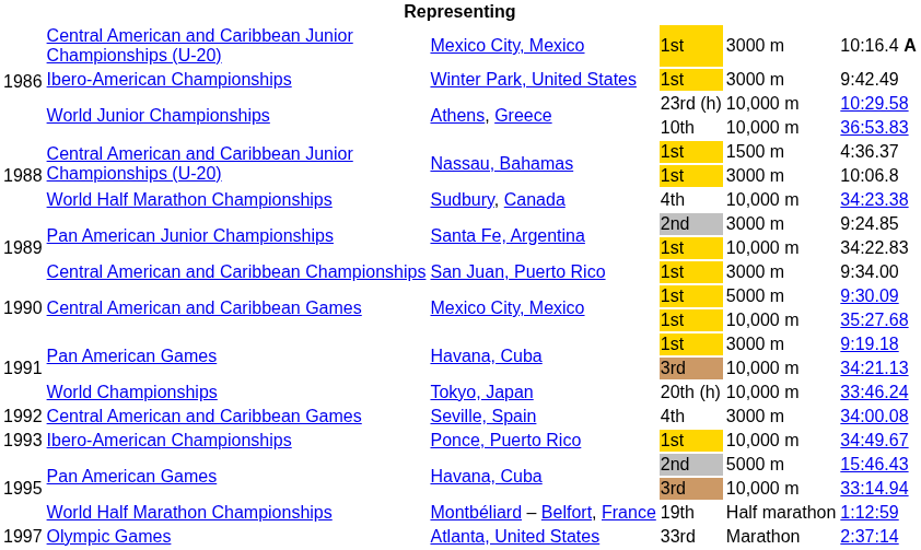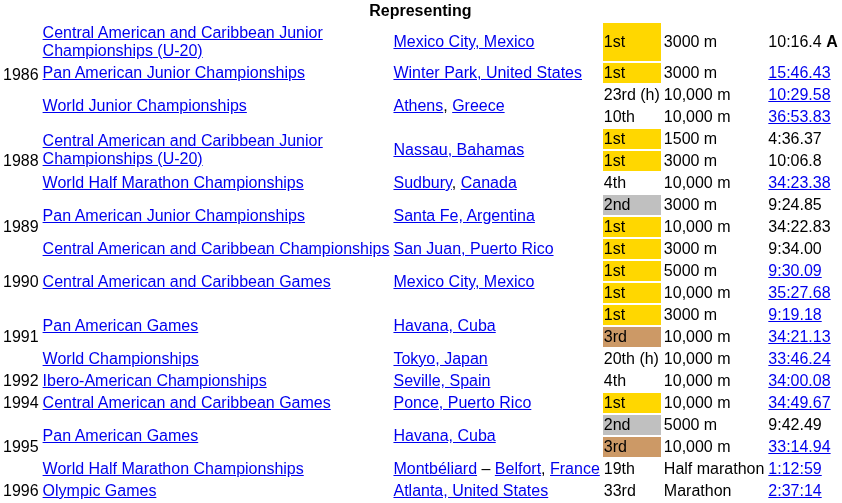 <table>
 <tr>
 <th colspan="6">Representing </th>
 </tr>
 <tr>
 <td rowspan=4>1986</td>
 <td><a href='#'>Central American and Caribbean Junior<br>Championships (U-20)</a></td>
 <td><a href='#'>Mexico City, Mexico</a></td>
 <td bgcolor=gold>1st</td>
 <td>3000 m</td>
 <td>10:16.4 <strong>A</strong></td>
 </tr>
 <tr>
-<td><a href='#'>Ibero-American Championships</a></td>
+<td><a href='#'>Pan American Junior Championships</a></td>
 <td><a href='#'>Winter Park, United States</a></td>
 <td bgcolor=gold>1st</td>
 <td>3000 m</td>
-<td>9:42.49</td>
+<td><a href='#'>15:46.43</a></td>
 </tr>
 <tr>
 <td rowspan=2><a href='#'>World Junior Championships</a></td>
 <td rowspan=2><a href='#'>Athens</a>, <a href='#'>Greece</a></td>
 <td>23rd (h)</td>
 <td>10,000 m</td>
 <td><a href='#'>10:29.58</a></td>
 </tr>
 <tr>
 <td>10th</td>
 <td>10,000 m</td>
 <td><a href='#'>36:53.83</a></td>
 </tr>
 <tr>
 <td rowspan = "3">1988</td>
 <td rowspan = "2"><a href='#'>Central American and Caribbean Junior<br>Championships (U-20)</a></td>
 <td rowspan = "2"><a href='#'>Nassau, Bahamas</a></td>
 <td bgcolor=gold>1st</td>
 <td>1500 m</td>
 <td>4:36.37</td>
 </tr>
 <tr>
 <td bgcolor=gold>1st</td>
 <td>3000 m</td>
 <td>10:06.8</td>
 </tr>
 <tr>
 <td><a href='#'>World Half Marathon Championships</a></td>
 <td><a href='#'>Sudbury</a>, <a href='#'>Canada</a></td>
 <td>4th</td>
 <td>10,000 m</td>
 <td><a href='#'>34:23.38</a></td>
 </tr>
 <tr>
 <td rowspan=3>1989</td>
 <td rowspan=2><a href='#'>Pan American Junior Championships</a></td>
 <td rowspan=2><a href='#'>Santa Fe, Argentina</a></td>
 <td bgcolor=silver>2nd</td>
 <td>3000 m</td>
 <td>9:24.85</td>
 </tr>
 <tr>
 <td bgcolor=gold>1st</td>
 <td>10,000 m</td>
 <td>34:22.83</td>
 </tr>
 <tr>
 <td><a href='#'>Central American and Caribbean Championships</a></td>
 <td><a href='#'>San Juan, Puerto Rico</a></td>
 <td bgcolor=gold>1st</td>
 <td>3000 m</td>
 <td>9:34.00</td>
 </tr>
 <tr>
 <td rowspan=2>1990</td>
 <td rowspan=2><a href='#'>Central American and Caribbean Games</a></td>
 <td rowspan=2><a href='#'>Mexico City, Mexico</a></td>
 <td bgcolor=gold>1st</td>
 <td>5000 m</td>
 <td><a href='#'>9:30.09</a></td>
 </tr>
 <tr>
 <td bgcolor=gold>1st</td>
 <td>10,000 m</td>
 <td><a href='#'>35:27.68</a></td>
 </tr>
 <tr>
 <td rowspan=3>1991</td>
 <td rowspan=2><a href='#'>Pan American Games</a></td>
 <td rowspan=2><a href='#'>Havana, Cuba</a></td>
 <td bgcolor=gold>1st</td>
 <td>3000 m</td>
 <td><a href='#'>9:19.18</a></td>
 </tr>
 <tr>
 <td bgcolor=cc9966>3rd</td>
 <td>10,000 m</td>
 <td><a href='#'>34:21.13</a></td>
 </tr>
 <tr>
 <td><a href='#'>World Championships</a></td>
 <td><a href='#'>Tokyo, Japan</a></td>
 <td>20th (h)</td>
 <td>10,000 m</td>
 <td><a href='#'>33:46.24</a></td>
 </tr>
 <tr>
 <td>1992</td>
-<td><a href='#'>Central American and Caribbean Games</a></td>
+<td><a href='#'>Ibero-American Championships</a></td>
 <td><a href='#'>Seville, Spain</a></td>
 <td>4th</td>
-<td>3000 m</td>
+<td>10,000 m</td>
 <td><a href='#'>34:00.08</a></td>
 </tr>
 <tr>
-<td>1993</td>
-<td><a href='#'>Ibero-American Championships</a></td>
+<td>1994</td>
+<td><a href='#'>Central American and Caribbean Games</a></td>
 <td><a href='#'>Ponce, Puerto Rico</a></td>
 <td bgcolor=gold>1st</td>
 <td>10,000 m</td>
 <td><a href='#'>34:49.67</a></td>
 </tr>
 <tr>
 <td rowspan=3>1995</td>
 <td rowspan=2><a href='#'>Pan American Games</a></td>
 <td rowspan=2><a href='#'>Havana, Cuba</a></td>
 <td bgcolor=silver>2nd</td>
 <td>5000 m</td>
-<td><a href='#'>15:46.43</a></td>
+<td>9:42.49</td>
 </tr>
 <tr>
 <td bgcolor=cc9966>3rd</td>
 <td>10,000 m</td>
 <td><a href='#'>33:14.94</a></td>
 </tr>
 <tr>
 <td><a href='#'>World Half Marathon Championships</a></td>
 <td><a href='#'>Montbéliard</a> – <a href='#'>Belfort</a>, <a href='#'>France</a></td>
 <td>19th</td>
 <td>Half marathon</td>
 <td><a href='#'>1:12:59</a></td>
 </tr>
 <tr>
-<td>1997</td>
+<td>1996</td>
 <td><a href='#'>Olympic Games</a></td>
 <td><a href='#'>Atlanta, United States</a></td>
 <td>33rd</td>
 <td>Marathon</td>
 <td><a href='#'>2:37:14</a></td>
 </tr>
 </table>
